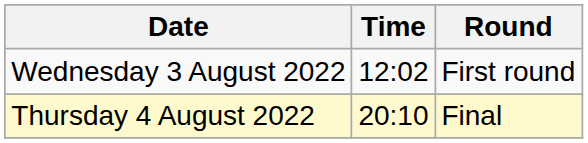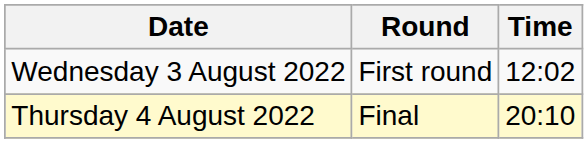 <table class="wikitable">
 <tr>
 <th>Date</th>
+<th>Round</th>
 <th>Time</th>
-<th>Round</th>
 </tr>
 <tr>
 <td>Wednesday 3 August 2022</td>
+<td>First round</td>
 <td>12:02</td>
-<td>First round</td>
 </tr>
 <tr>
 <td style=background:lemonchiffon>Thursday 4 August 2022</td>
+<td style=background:lemonchiffon>Final</td>
 <td style=background:lemonchiffon>20:10</td>
-<td style=background:lemonchiffon>Final</td>
 </tr>
 </table>
